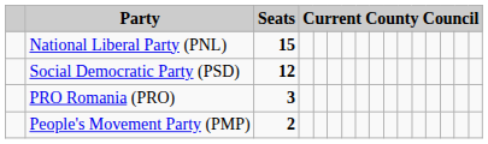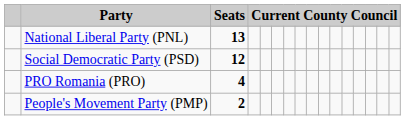 <table class="wikitable">
 <tr>
 <th style="background:#ccc">   </th>
 <th style="background:#ccc">Party</th>
 <th style="background:#ccc">Seats</th>
 <th style="background:#ccc" colspan="13">Current County Council</th>
 </tr>
 <tr>
 <td>  </td>
 <td><a href='#'>National Liberal Party</a> (PNL)</td>
-<td style="text-align: right"><strong>15</strong></td>
+<td style="text-align: right"><strong>13</strong></td>
 <td>  </td>
 <td>  </td>
 <td>  </td>
 <td>  </td>
 <td>  </td>
 <td>  </td>
 <td>  </td>
 <td>  </td>
 <td>  </td>
 <td>  </td>
 <td>  </td>
 <td>  </td>
 <td>  </td>
 </tr>
 <tr>
 <td>  </td>
 <td><a href='#'>Social Democratic Party</a> (PSD)</td>
 <td style="text-align: right"><strong>12</strong></td>
 <td>  </td>
 <td>  </td>
 <td>  </td>
 <td>  </td>
 <td>  </td>
 <td>  </td>
 <td>  </td>
 <td>  </td>
 <td>  </td>
 <td>  </td>
 <td>  </td>
 <td>  </td>
 <td> </td>
 </tr>
 <tr>
 <td>  </td>
 <td><a href='#'>PRO Romania</a> (PRO)</td>
-<td style="text-align: right"><strong>3</strong></td>
+<td style="text-align: right"><strong>4</strong></td>
 <td>  </td>
 <td>  </td>
 <td>  </td>
 <td> </td>
 <td> </td>
 <td> </td>
 <td> </td>
 <td> </td>
 <td> </td>
 <td> </td>
 <td> </td>
 <td> </td>
 <td> </td>
 </tr>
 <tr>
 <td>  </td>
 <td><a href='#'>People's Movement Party</a> (PMP)</td>
 <td style="text-align: right"><strong>2</strong></td>
 <td>  </td>
 <td>  </td>
 <td> </td>
 <td> </td>
 <td> </td>
 <td> </td>
 <td> </td>
 <td> </td>
 <td> </td>
 <td> </td>
 <td> </td>
 <td> </td>
 <td> </td>
 </tr>
 </table>
